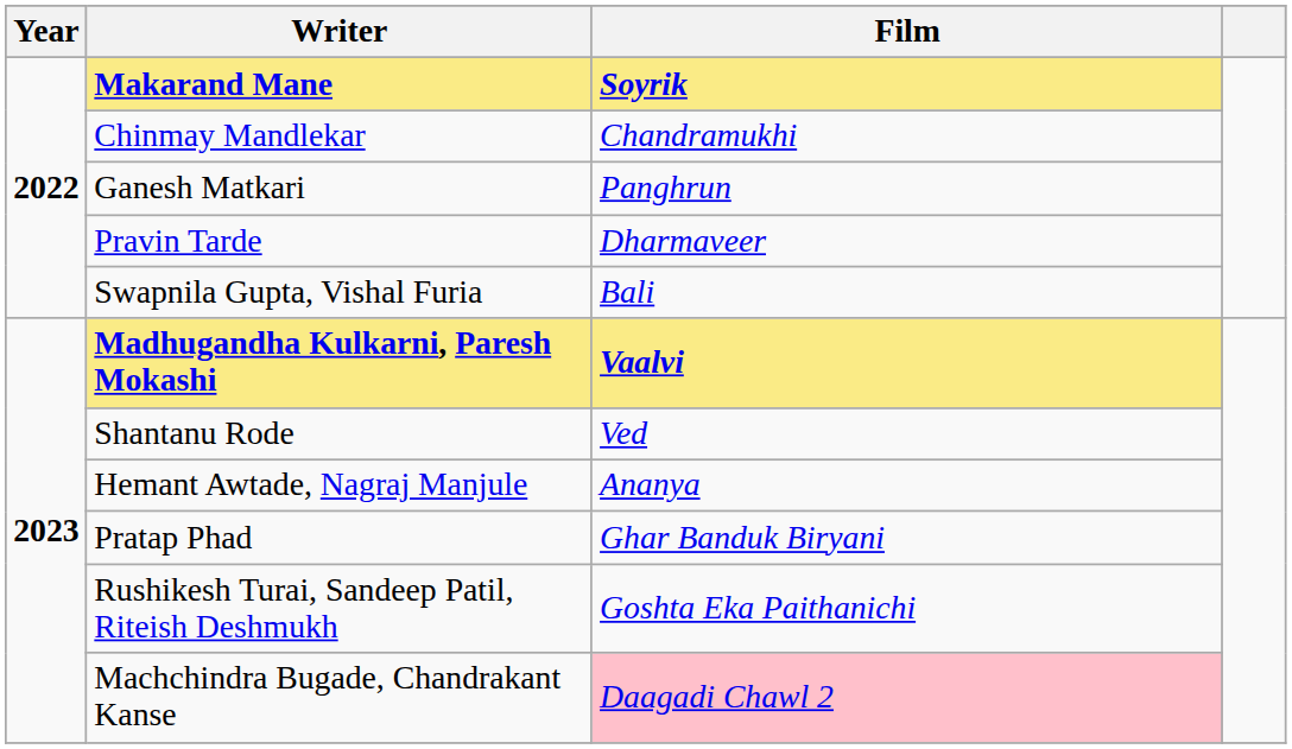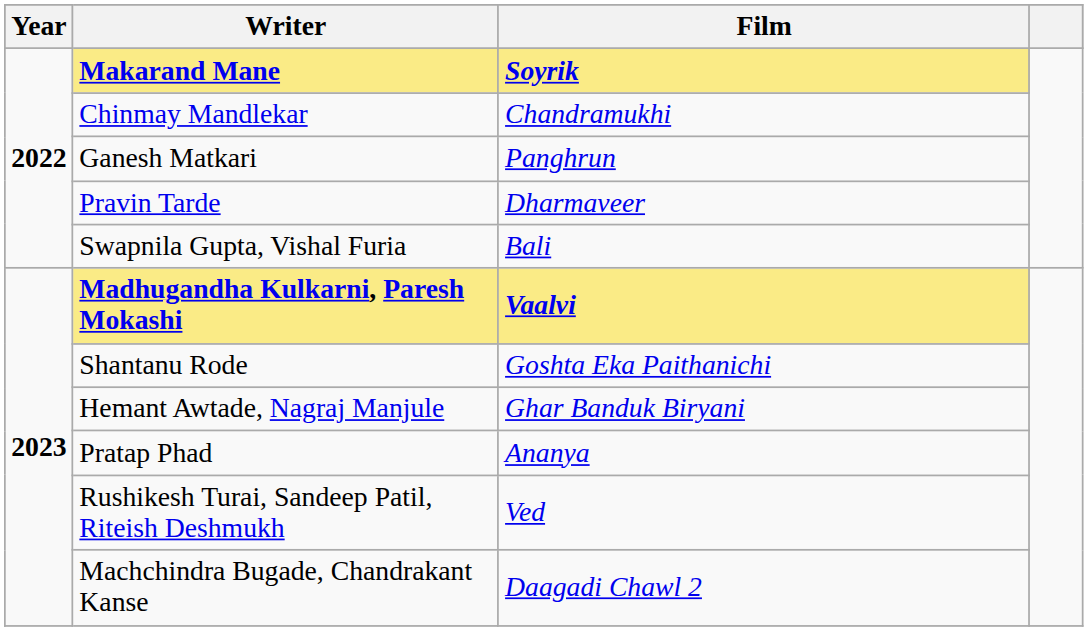 <table class="wikitable" style="width:100%">
 <tr bgcolor="#bebebe">
 <th width="5%">Year</th>
 <th width="40%">Writer</th>
 <th width="50%">Film</th>
 <th width="5%"></th>
 </tr>
 <tr>
 <td rowspan="5"><strong>2022</strong></td>
 <td style="background:#FAEB86"><strong><a href='#'>Makarand Mane</a></strong></td>
 <td style="background:#FAEB86"><strong><em><a href='#'>Soyrik</a></em></strong></td>
 <td rowspan="5"></td>
 </tr>
 <tr>
 <td><a href='#'>Chinmay Mandlekar</a></td>
 <td><a href='#'><em>Chandramukhi</em></a></td>
 </tr>
 <tr>
 <td>Ganesh Matkari</td>
 <td><em><a href='#'>Panghrun</a></em></td>
 </tr>
 <tr>
 <td><a href='#'>Pravin Tarde</a></td>
 <td><em><a href='#'>Dharmaveer</a></em></td>
 </tr>
 <tr>
 <td>Swapnila Gupta, Vishal Furia</td>
 <td><em><a href='#'>Bali</a></em></td>
 </tr>
 <tr>
 <td rowspan="6"><strong>2023</strong></td>
 <td style="background:#FAEB86"><strong><a href='#'>Madhugandha Kulkarni</a>, <a href='#'>Paresh Mokashi</a></strong></td>
 <td style="background:#FAEB86"><strong><em><a href='#'>Vaalvi</a></em></strong></td>
 <td rowspan="6"></td>
 </tr>
 <tr>
 <td>Shantanu Rode</td>
+<td><em><a href='#'>Goshta Eka Paithanichi</a></em></td>
+</tr>
+<tr>
+<td>Hemant Awtade, <a href='#'>Nagraj Manjule</a></td>
+<td><em><a href='#'>Ghar Banduk Biryani</a></em></td>
+</tr>
+<tr>
+<td>Pratap Phad</td>
+<td><em><a href='#'>Ananya</a></em></td>
+</tr>
+<tr>
+<td>Rushikesh Turai, Sandeep Patil, <a href='#'>Riteish Deshmukh</a></td>
 <td><em><a href='#'>Ved</a></em></td>
 </tr>
 <tr>
-<td>Hemant Awtade, <a href='#'>Nagraj Manjule</a></td>
-<td><em><a href='#'>Ananya</a></em></td>
-</tr>
-<tr>
-<td>Pratap Phad</td>
-<td><em><a href='#'>Ghar Banduk Biryani</a></em></td>
-</tr>
-<tr>
-<td>Rushikesh Turai, Sandeep Patil, <a href='#'>Riteish Deshmukh</a></td>
-<td><em><a href='#'>Goshta Eka Paithanichi</a></em></td>
-</tr>
-<tr>
 <td>Machchindra Bugade, Chandrakant Kanse</td>
-<td style="background: pink;"><em><a href='#'>Daagadi Chawl 2</a></em></td>
+<td><em><a href='#'>Daagadi Chawl 2</a></em></td>
 </tr>
 </table>
